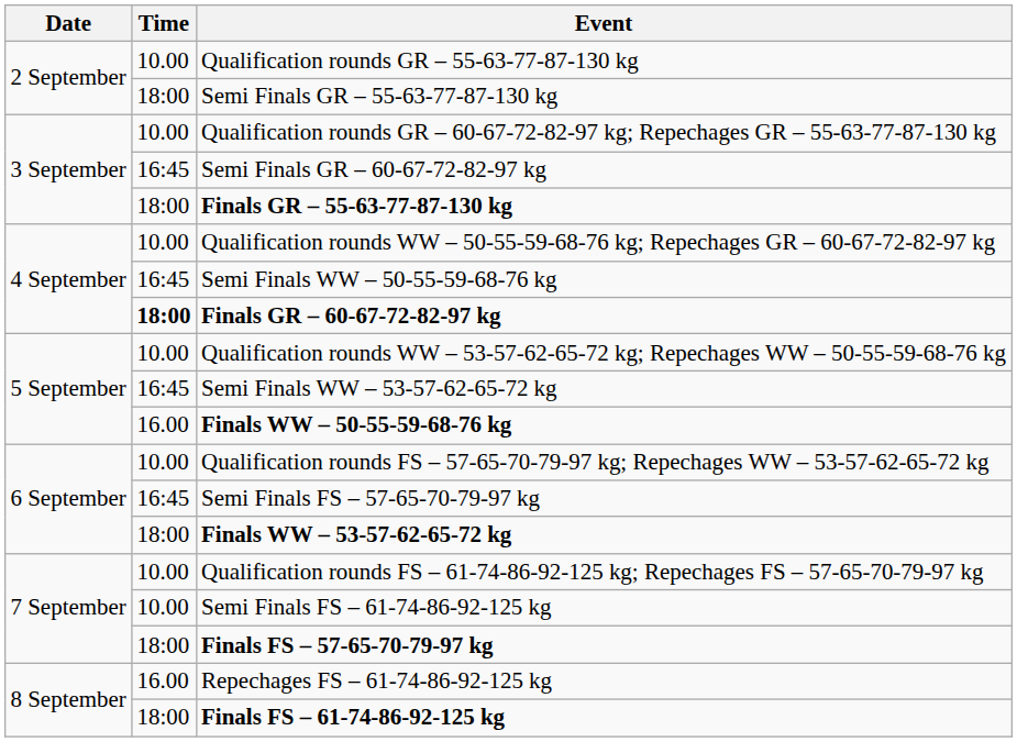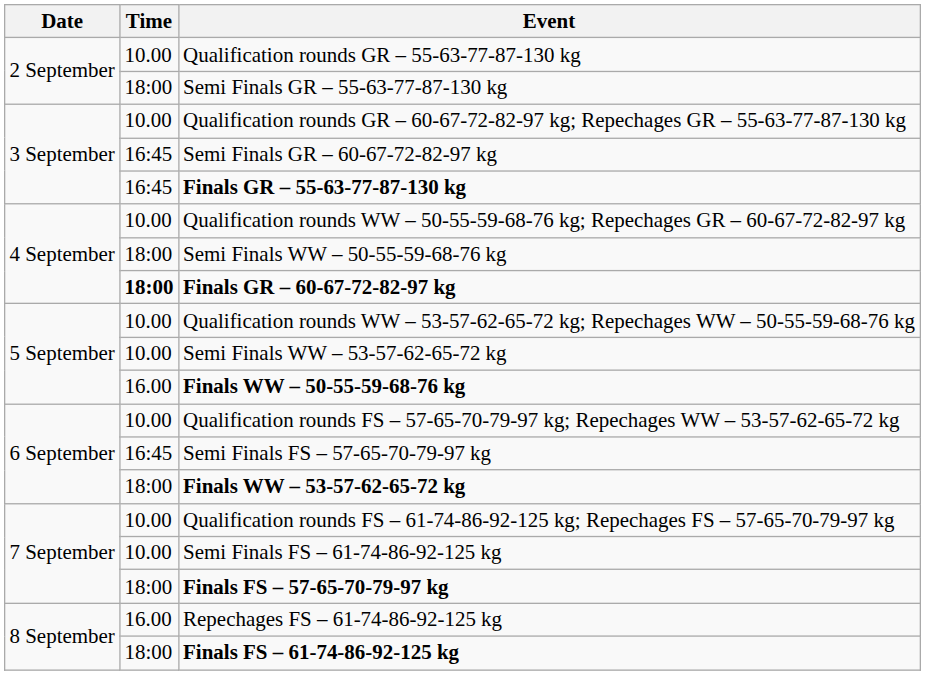 <table class=wikitable>
 <tr>
 <th>Date</th>
 <th>Time</th>
 <th>Event</th>
 </tr>
 <tr>
 <td rowspan="2">2 September</td>
 <td>10.00</td>
 <td>Qualification rounds GR – 55-63-77-87-130 kg</td>
 </tr>
 <tr>
 <td>18:00</td>
 <td>Semi Finals GR – 55-63-77-87-130 kg</td>
 </tr>
 <tr>
 <td rowspan="3">3 September</td>
 <td>10.00</td>
 <td>Qualification rounds GR – 60-67-72-82-97 kg; Repechages GR – 55-63-77-87-130 kg</td>
 </tr>
 <tr>
 <td>16:45</td>
 <td>Semi Finals GR – 60-67-72-82-97 kg</td>
 </tr>
 <tr>
-<td>18:00</td>
+<td>16:45</td>
 <td><strong>Finals GR – 55-63-77-87-130 kg</strong></td>
 </tr>
 <tr>
 <td rowspan="3">4 September</td>
 <td>10.00</td>
 <td>Qualification rounds WW – 50-55-59-68-76 kg; Repechages GR – 60-67-72-82-97 kg</td>
 </tr>
 <tr>
-<td>16:45</td>
+<td>18:00</td>
 <td>Semi Finals WW – 50-55-59-68-76 kg</td>
 </tr>
 <tr>
 <td><strong>18:00</strong></td>
 <td><strong>Finals GR – 60-67-72-82-97 kg</strong></td>
 </tr>
 <tr>
 <td rowspan="3">5 September</td>
 <td>10.00</td>
 <td>Qualification rounds WW – 53-57-62-65-72 kg; Repechages WW – 50-55-59-68-76 kg</td>
 </tr>
 <tr>
-<td>16:45</td>
+<td>10.00</td>
 <td>Semi Finals WW – 53-57-62-65-72 kg</td>
 </tr>
 <tr>
 <td>16.00</td>
 <td><strong>Finals WW – 50-55-59-68-76 kg</strong></td>
 </tr>
 <tr>
 <td rowspan="3">6 September</td>
 <td>10.00</td>
 <td>Qualification rounds FS – 57-65-70-79-97 kg; Repechages WW – 53-57-62-65-72 kg</td>
 </tr>
 <tr>
 <td>16:45</td>
 <td>Semi Finals FS – 57-65-70-79-97 kg</td>
 </tr>
 <tr>
 <td>18:00</td>
 <td><strong>Finals  WW – 53-57-62-65-72 kg</strong></td>
 </tr>
 <tr>
 <td rowspan="3">7 September</td>
 <td>10.00</td>
 <td>Qualification rounds FS – 61-74-86-92-125 kg; Repechages FS – 57-65-70-79-97 kg</td>
 </tr>
 <tr>
 <td>10.00</td>
 <td>Semi Finals FS – 61-74-86-92-125 kg</td>
 </tr>
 <tr>
 <td>18:00</td>
 <td><strong>Finals  FS – 57-65-70-79-97 kg</strong></td>
 </tr>
 <tr>
 <td rowspan="2">8 September</td>
 <td>16.00</td>
 <td>Repechages FS – 61-74-86-92-125 kg</td>
 </tr>
 <tr>
 <td>18:00</td>
 <td><strong>Finals FS – 61-74-86-92-125 kg</strong></td>
 </tr>
 </table>
